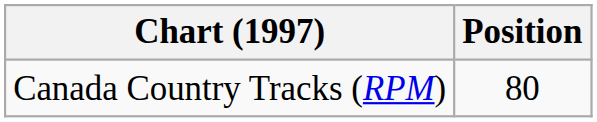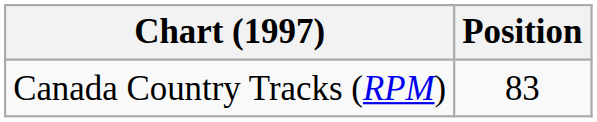 <table class="wikitable sortable">
 <tr>
 <th scope="col">Chart (1997)</th>
 <th scope="col">Position</th>
 </tr>
 <tr>
 <td>Canada Country Tracks (<em><a href='#'>RPM</a></em>)</td>
-<td align="center">80</td>
+<td align="center">83</td>
 </tr>
 </table>
